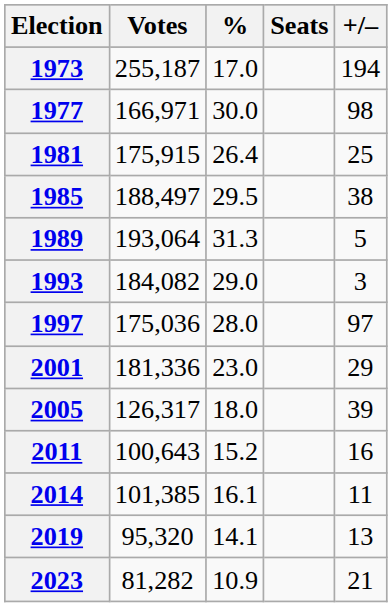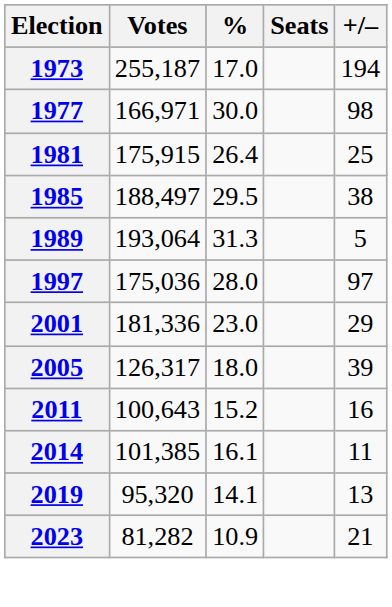 <table class="wikitable" style="font-size:97%; text-align:center;">
 <tr>
 <th>Election</th>
 <th>Votes</th>
 <th>%</th>
 <th>Seats</th>
 <th>+/–</th>
 </tr>
 <tr>
 <th><a href='#'>1973</a></th>
 <td>255,187</td>
 <td>17.0</td>
 <td></td>
 <td> 194</td>
 </tr>
 <tr>
 <th><a href='#'>1977</a></th>
 <td>166,971</td>
 <td>30.0</td>
 <td></td>
 <td> 98</td>
 </tr>
 <tr>
 <th><a href='#'>1981</a></th>
 <td>175,915</td>
 <td>26.4</td>
 <td></td>
 <td> 25</td>
 </tr>
 <tr>
 <th><a href='#'>1985</a></th>
 <td>188,497</td>
 <td>29.5</td>
 <td></td>
 <td> 38</td>
 </tr>
 <tr>
 <th><a href='#'>1989</a></th>
 <td>193,064</td>
 <td>31.3</td>
 <td></td>
 <td> 5</td>
-</tr>
-<tr>
-<th><a href='#'>1993</a></th>
-<td>184,082</td>
-<td>29.0</td>
-<td></td>
-<td> 3</td>
 </tr>
 <tr>
 <th><a href='#'>1997</a></th>
 <td>175,036</td>
 <td>28.0</td>
 <td></td>
 <td> 97</td>
 </tr>
 <tr>
 <th><a href='#'>2001</a></th>
 <td>181,336</td>
 <td>23.0</td>
 <td></td>
 <td> 29</td>
 </tr>
 <tr>
 <th><a href='#'>2005</a></th>
 <td>126,317</td>
 <td>18.0</td>
 <td></td>
 <td> 39</td>
 </tr>
 <tr>
 <th><a href='#'>2011</a></th>
 <td>100,643</td>
 <td>15.2</td>
 <td></td>
 <td> 16</td>
 </tr>
 <tr>
 <th><a href='#'>2014</a></th>
 <td>101,385</td>
 <td>16.1</td>
 <td></td>
 <td> 11</td>
 </tr>
 <tr>
 <th><a href='#'>2019</a></th>
 <td>95,320</td>
 <td>14.1</td>
 <td></td>
 <td> 13</td>
 </tr>
 <tr>
 <th><a href='#'>2023</a></th>
 <td>81,282</td>
 <td>10.9</td>
 <td></td>
 <td> 21</td>
 </tr>
 </table>
